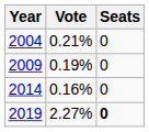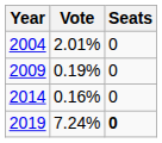 <table class="wikitable">
 <tr>
 <th>Year</th>
 <th>Vote</th>
 <th>Seats</th>
 </tr>
 <tr>
 <td><a href='#'>2004</a></td>
-<td>0.21%</td>
+<td>2.01%</td>
 <td>0</td>
 </tr>
 <tr>
 <td><a href='#'>2009</a></td>
 <td>0.19%</td>
 <td>0</td>
 </tr>
 <tr>
 <td><a href='#'>2014</a></td>
 <td>0.16%</td>
 <td>0</td>
 </tr>
 <tr>
 <td><a href='#'>2019</a></td>
-<td>2.27% </td>
+<td>7.24% </td>
 <td><strong>0</strong></td>
 </tr>
 </table>
